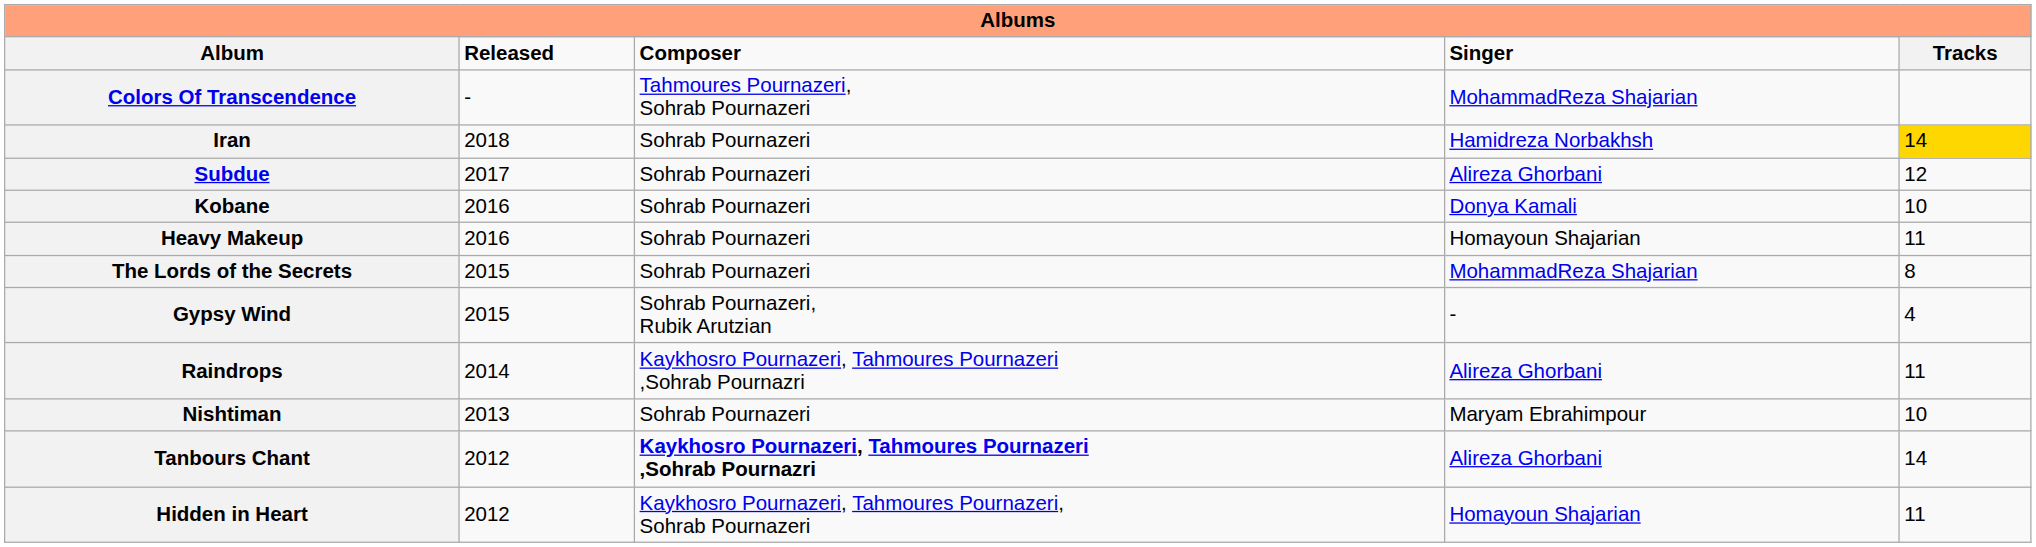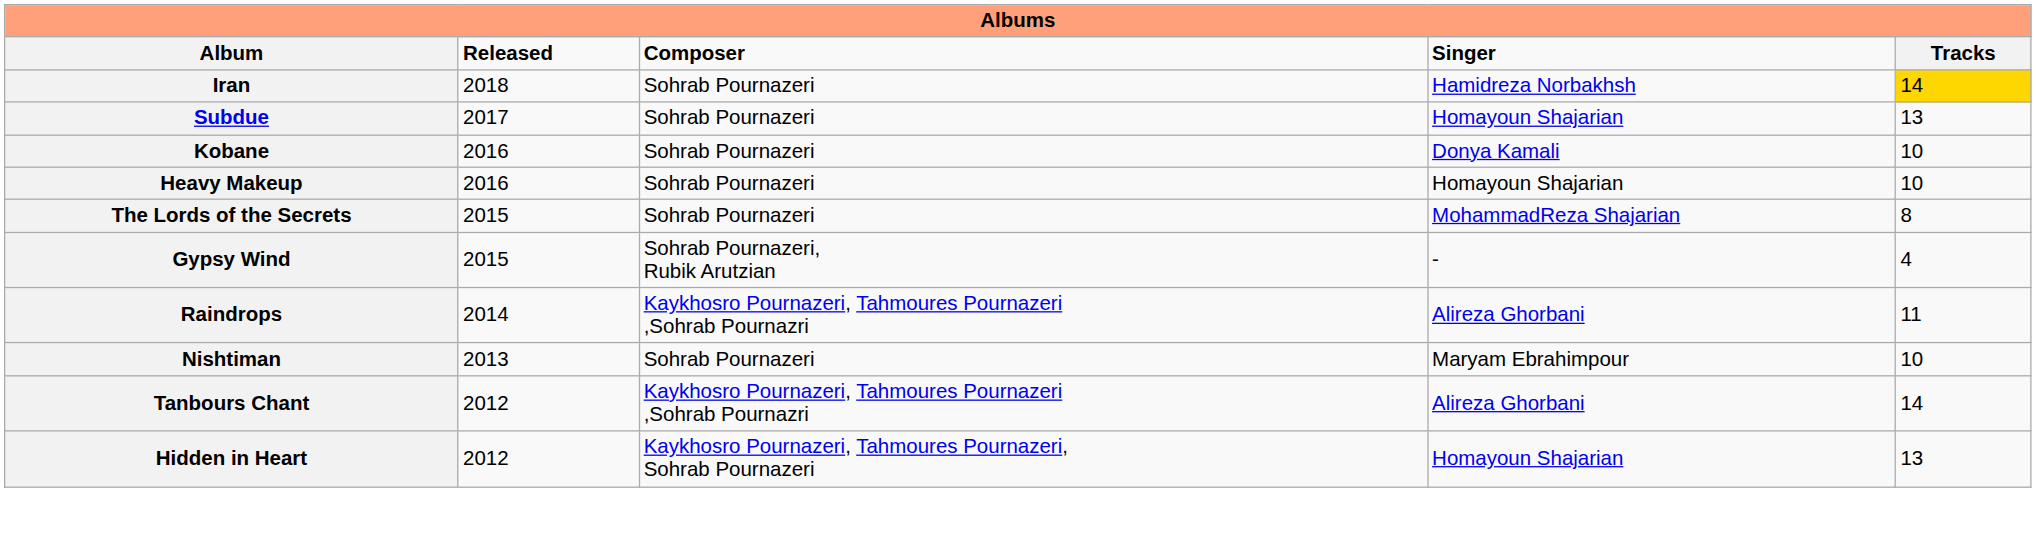 <table class="wikitable center" style="width: 100%; font-size:100%;">
 <tr>
 <th colspan="5" style="background:LightSalmon;">Albums</th>
 </tr>
 <tr>
 <th><strong>Album</strong></th>
 <td><strong>Released</strong></td>
 <td><strong>Composer</strong></td>
 <td><strong>Singer</strong></td>
 <th>Tracks</th>
 </tr>
 <tr>
-<th><a href='#'>Colors Of Transcendence</a></th>
-<td>-</td>
-<td><a href='#'>Tahmoures Pournazeri</a>,<br>Sohrab Pournazeri</td>
-<td><a href='#'>MohammadReza Shajarian</a></td>
-<td></td>
-</tr>
-<tr>
 <th>Iran</th>
 <td>2018</td>
 <td>Sohrab Pournazeri</td>
 <td><a href='#'>Hamidreza Norbakhsh</a></td>
 <td style="background: gold;">14</td>
 </tr>
 <tr>
 <th><a href='#'>Subdue</a></th>
 <td>2017</td>
 <td>Sohrab Pournazeri</td>
-<td><a href='#'>Alireza Ghorbani</a></td>
-<td>12</td>
+<td><a href='#'>Homayoun Shajarian</a></td>
+<td>13</td>
 </tr>
 <tr>
 <th>Kobane</th>
 <td>2016</td>
 <td>Sohrab Pournazeri</td>
 <td><a href='#'>Donya Kamali</a></td>
 <td>10</td>
 </tr>
 <tr>
 <th>Heavy Makeup</th>
 <td>2016</td>
 <td>Sohrab Pournazeri</td>
 <td>Homayoun Shajarian</td>
-<td>11</td>
+<td>10</td>
 </tr>
 <tr>
 <th>The Lords of the Secrets</th>
 <td>2015</td>
 <td>Sohrab Pournazeri</td>
 <td><a href='#'>MohammadReza Shajarian</a></td>
 <td>8</td>
 </tr>
 <tr>
 <th>Gypsy Wind</th>
 <td>2015</td>
 <td>Sohrab Pournazeri,<br>Rubik Arutzian</td>
 <td>-</td>
 <td>4</td>
 </tr>
 <tr>
 <th>Raindrops</th>
 <td>2014</td>
 <td><a href='#'>Kaykhosro Pournazeri</a>, <a href='#'>Tahmoures Pournazeri</a><br>,Sohrab Pournazri</td>
 <td><a href='#'>Alireza Ghorbani</a></td>
 <td>11</td>
 </tr>
 <tr>
 <th>Nishtiman</th>
 <td>2013</td>
 <td>Sohrab Pournazeri</td>
 <td>Maryam Ebrahimpour</td>
 <td>10</td>
 </tr>
 <tr>
 <th>Tanbours Chant</th>
 <td>2012</td>
-<td><strong><a href='#'>Kaykhosro Pournazeri</a>, <a href='#'>Tahmoures Pournazeri</a><br>,Sohrab Pournazri</strong></td>
+<td><a href='#'>Kaykhosro Pournazeri</a>, <a href='#'>Tahmoures Pournazeri</a><br>,Sohrab Pournazri</td>
 <td><a href='#'>Alireza Ghorbani</a></td>
 <td>14</td>
 </tr>
 <tr>
 <th>Hidden in Heart</th>
 <td>2012</td>
 <td><a href='#'>Kaykhosro Pournazeri</a>, <a href='#'>Tahmoures Pournazeri</a>,<br>Sohrab Pournazeri</td>
 <td><a href='#'>Homayoun Shajarian</a></td>
-<td>11</td>
+<td>13</td>
 </tr>
 </table>
